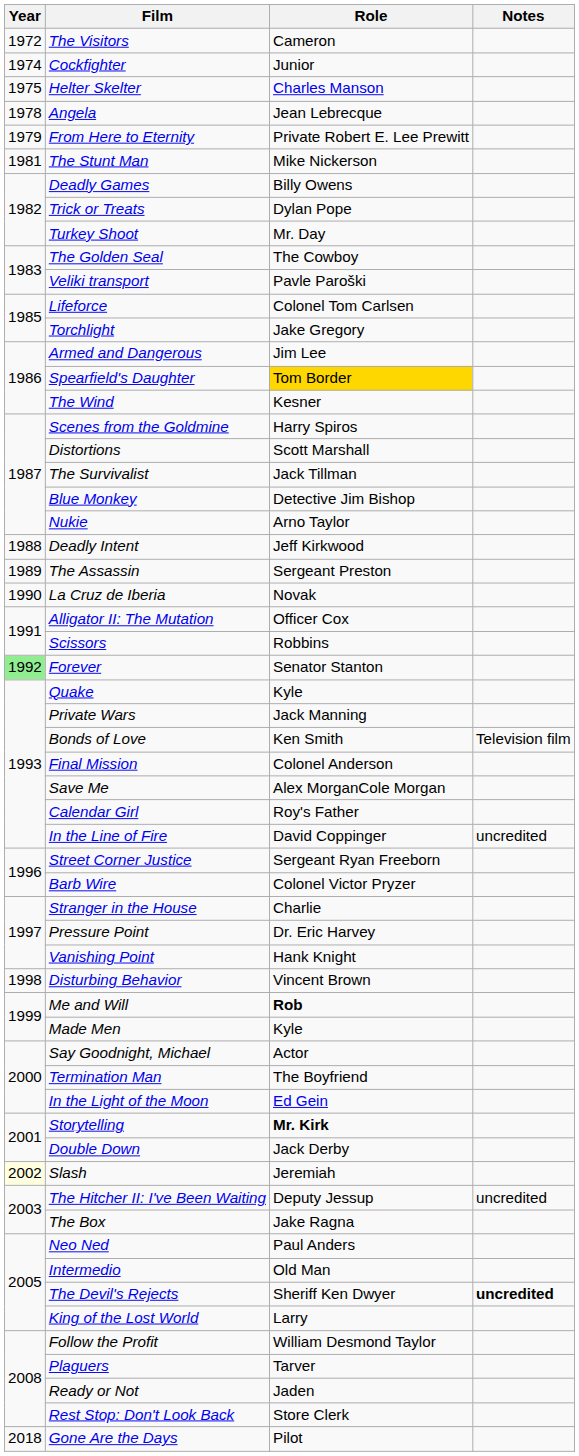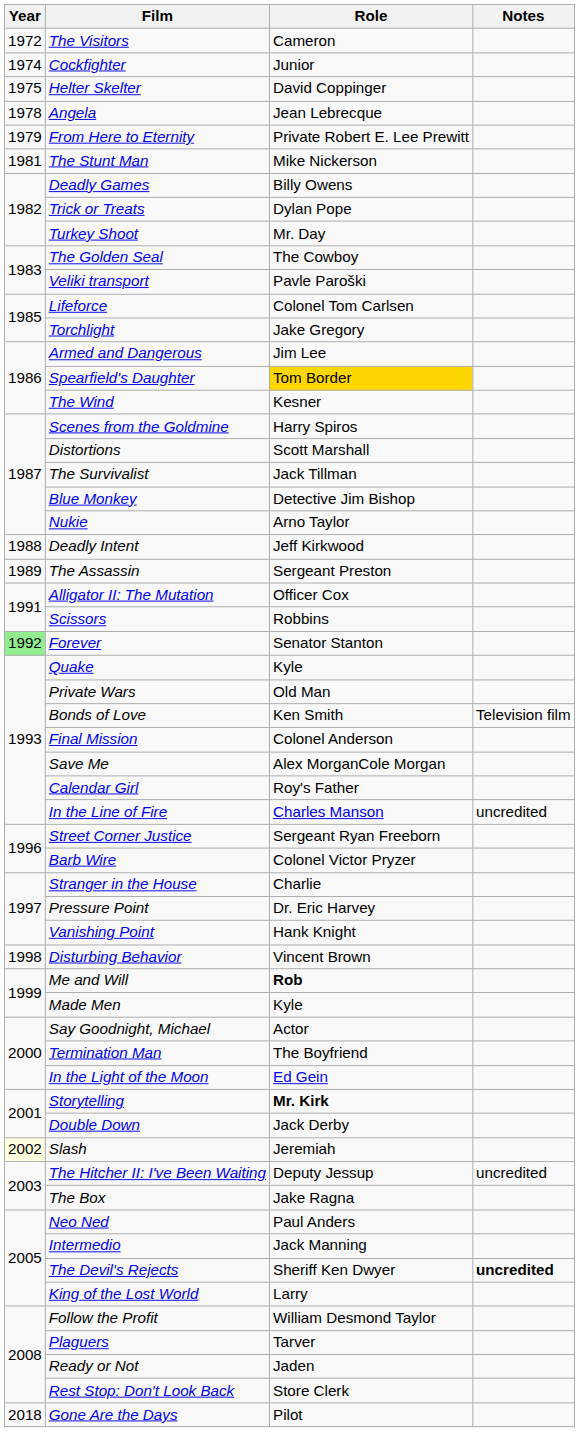 <table class="wikitable sortable">
 <tr>
 <th>Year</th>
 <th>Film</th>
 <th>Role</th>
 <th class="unsortable">Notes</th>
 </tr>
 <tr>
 <td>1972</td>
 <td data-sort-value="Visitors, The"><em><a href='#'>The Visitors</a></em></td>
 <td>Cameron</td>
 <td></td>
 </tr>
 <tr>
 <td>1974</td>
 <td><em><a href='#'>Cockfighter</a></em></td>
 <td>Junior</td>
 <td></td>
 </tr>
 <tr>
 <td>1975</td>
 <td><em><a href='#'>Helter Skelter</a></em></td>
-<td><a href='#'>Charles Manson</a></td>
+<td>David Coppinger</td>
 <td></td>
 </tr>
 <tr>
 <td>1978</td>
 <td><em><a href='#'>Angela</a></em></td>
 <td>Jean Lebrecque</td>
 <td></td>
 </tr>
 <tr>
 <td>1979</td>
 <td><em><a href='#'>From Here to Eternity</a></em></td>
 <td>Private Robert E. Lee Prewitt</td>
 <td></td>
 </tr>
 <tr>
 <td>1981</td>
 <td data-sort-value="Stunt Man, The"><em><a href='#'>The Stunt Man</a></em></td>
 <td>Mike Nickerson</td>
 <td></td>
 </tr>
 <tr>
 <td rowspan="3">1982</td>
 <td><em><a href='#'>Deadly Games</a></em></td>
 <td>Billy Owens</td>
 <td></td>
 </tr>
 <tr>
 <td><em><a href='#'>Trick or Treats</a></em></td>
 <td>Dylan Pope</td>
 <td></td>
 </tr>
 <tr>
 <td><em><a href='#'>Turkey Shoot</a></em></td>
 <td>Mr. Day</td>
 <td></td>
 </tr>
 <tr>
 <td rowspan="2">1983</td>
 <td data-sort-value="Golden Seal, The"><em><a href='#'>The Golden Seal</a></em></td>
 <td>The Cowboy</td>
 <td></td>
 </tr>
 <tr>
 <td><em><a href='#'>Veliki transport</a></em></td>
 <td>Pavle Paroški</td>
 <td></td>
 </tr>
 <tr>
 <td rowspan="2">1985</td>
 <td><em><a href='#'>Lifeforce</a></em></td>
 <td>Colonel Tom Carlsen</td>
 <td></td>
 </tr>
 <tr>
 <td><em><a href='#'>Torchlight</a></em></td>
 <td>Jake Gregory</td>
 <td></td>
 </tr>
 <tr>
 <td rowspan="3">1986</td>
 <td><em><a href='#'>Armed and Dangerous</a></em></td>
 <td>Jim Lee</td>
 <td></td>
 </tr>
 <tr>
 <td><em><a href='#'>Spearfield's Daughter</a></em></td>
 <td style="background: gold;">Tom Border</td>
 </tr>
 <tr>
 <td data-sort-value="Wind, The"><em><a href='#'>The Wind</a></em></td>
 <td>Kesner</td>
 <td></td>
 </tr>
 <tr>
 <td rowspan="5">1987</td>
 <td><em><a href='#'>Scenes from the Goldmine</a></em></td>
 <td>Harry Spiros</td>
 <td></td>
 </tr>
 <tr>
 <td><em>Distortions</em></td>
 <td>Scott Marshall</td>
 <td></td>
 </tr>
 <tr>
 <td data-sort-value="Survivalist, The"><em>The Survivalist</em></td>
 <td>Jack Tillman</td>
 <td></td>
 </tr>
 <tr>
 <td><em><a href='#'>Blue Monkey</a></em></td>
 <td>Detective Jim Bishop</td>
 <td></td>
 </tr>
 <tr>
 <td><em><a href='#'>Nukie</a></em></td>
 <td>Arno Taylor</td>
 <td></td>
 </tr>
 <tr>
 <td>1988</td>
 <td><em>Deadly Intent</em></td>
 <td>Jeff Kirkwood</td>
 <td></td>
 </tr>
 <tr>
 <td>1989</td>
 <td data-sort-value="Assassin, The"><em>The Assassin</em></td>
 <td>Sergeant Preston</td>
 <td></td>
 </tr>
 <tr>
-<td>1990</td>
-<td><em>La Cruz de Iberia</em></td>
-<td>Novak</td>
-<td></td>
-</tr>
-<tr>
 <td rowspan="2">1991</td>
 <td><em><a href='#'>Alligator II: The Mutation</a></em></td>
 <td>Officer Cox</td>
 <td></td>
 </tr>
 <tr>
 <td><em><a href='#'>Scissors</a></em></td>
 <td>Robbins</td>
 <td></td>
 </tr>
 <tr>
 <td style="background: lightgreen;">1992</td>
 <td><em><a href='#'>Forever</a></em></td>
 <td>Senator Stanton</td>
 <td></td>
 </tr>
 <tr>
 <td rowspan="7">1993</td>
 <td><em><a href='#'>Quake</a></em></td>
 <td>Kyle</td>
 <td></td>
 </tr>
 <tr>
 <td><em>Private Wars</em></td>
-<td>Jack Manning</td>
+<td>Old Man</td>
 <td></td>
 </tr>
 <tr>
 <td><em>Bonds of Love</em></td>
 <td>Ken Smith</td>
 <td>Television film</td>
 </tr>
 <tr>
 <td><em><a href='#'>Final Mission</a></em></td>
 <td>Colonel Anderson</td>
 <td></td>
 </tr>
 <tr>
 <td><em>Save Me</em></td>
 <td>Alex MorganCole Morgan</td>
 <td></td>
 </tr>
 <tr>
 <td><em><a href='#'>Calendar Girl</a></em></td>
 <td>Roy's Father</td>
 <td></td>
 </tr>
 <tr>
 <td><em><a href='#'>In the Line of Fire</a></em></td>
-<td>David Coppinger</td>
+<td><a href='#'>Charles Manson</a></td>
 <td>uncredited</td>
 </tr>
 <tr>
 <td rowspan="2">1996</td>
 <td><em><a href='#'>Street Corner Justice</a></em></td>
 <td>Sergeant Ryan Freeborn</td>
 <td></td>
 </tr>
 <tr>
 <td><em><a href='#'>Barb Wire</a></em></td>
 <td>Colonel Victor Pryzer</td>
 <td></td>
 </tr>
 <tr>
 <td rowspan="3">1997</td>
 <td><em><a href='#'>Stranger in the House</a></em></td>
 <td>Charlie</td>
 <td></td>
 </tr>
 <tr>
 <td><em>Pressure Point</em></td>
 <td>Dr. Eric Harvey</td>
 <td></td>
 </tr>
 <tr>
 <td><em><a href='#'>Vanishing Point</a></em></td>
 <td>Hank Knight</td>
 <td></td>
 </tr>
 <tr>
 <td>1998</td>
 <td><em><a href='#'>Disturbing Behavior</a></em></td>
 <td>Vincent Brown</td>
 <td></td>
 </tr>
 <tr>
 <td rowspan="2">1999</td>
 <td><em>Me and Will</em></td>
 <td><strong>Rob</strong></td>
 <td></td>
 </tr>
 <tr>
 <td><em>Made Men</em></td>
 <td>Kyle</td>
 <td></td>
 </tr>
 <tr>
 <td rowspan="3">2000</td>
 <td><em>Say Goodnight, Michael</em></td>
 <td>Actor</td>
 <td></td>
 </tr>
 <tr>
 <td><em><a href='#'>Termination Man</a></em></td>
 <td>The Boyfriend</td>
 <td></td>
 </tr>
 <tr>
 <td><em><a href='#'>In the Light of the Moon</a></em></td>
 <td><a href='#'>Ed Gein</a></td>
 <td></td>
 </tr>
 <tr>
 <td rowspan="2">2001</td>
 <td><em><a href='#'>Storytelling</a></em></td>
 <td><strong>Mr. Kirk</strong></td>
 <td></td>
 </tr>
 <tr>
 <td><em><a href='#'>Double Down</a></em></td>
 <td>Jack Derby</td>
 <td></td>
 </tr>
 <tr>
 <td style="background: lightyellow;">2002</td>
 <td><em>Slash</em></td>
 <td>Jeremiah</td>
 <td></td>
 </tr>
 <tr>
 <td rowspan="2">2003</td>
 <td data-sort-value="Hitcher II: I've Been Waiting, The"><em><a href='#'>The Hitcher II: I've Been Waiting</a></em></td>
 <td>Deputy Jessup</td>
 <td>uncredited</td>
 </tr>
 <tr>
 <td data-sort-value="Box, The"><em>The Box</em></td>
 <td>Jake Ragna</td>
 <td></td>
 </tr>
 <tr>
 <td rowspan="4">2005</td>
 <td><em><a href='#'>Neo Ned</a></em></td>
 <td>Paul Anders</td>
 <td></td>
 </tr>
 <tr>
 <td><em><a href='#'>Intermedio</a></em></td>
-<td>Old Man</td>
+<td>Jack Manning</td>
 <td></td>
 </tr>
 <tr>
 <td data-sort-value="Devil's Rejects, The"><em><a href='#'>The Devil's Rejects</a></em></td>
 <td>Sheriff Ken Dwyer</td>
 <td><strong>uncredited</strong></td>
 </tr>
 <tr>
 <td><em><a href='#'>King of the Lost World</a></em></td>
 <td>Larry</td>
 <td></td>
 </tr>
 <tr>
 <td rowspan="4">2008</td>
 <td><em>Follow the Profit</em></td>
 <td>William Desmond Taylor</td>
 <td></td>
 </tr>
 <tr>
 <td><em><a href='#'>Plaguers</a></em></td>
 <td>Tarver</td>
 <td></td>
 </tr>
 <tr>
 <td><em>Ready or Not</em></td>
 <td>Jaden</td>
 <td></td>
 </tr>
 <tr>
 <td><em><a href='#'>Rest Stop: Don't Look Back</a></em></td>
 <td>Store Clerk</td>
 <td></td>
 </tr>
 <tr>
 <td>2018</td>
 <td><em><a href='#'>Gone Are the Days</a></em></td>
 <td>Pilot</td>
 <td></td>
 </tr>
 </table>
